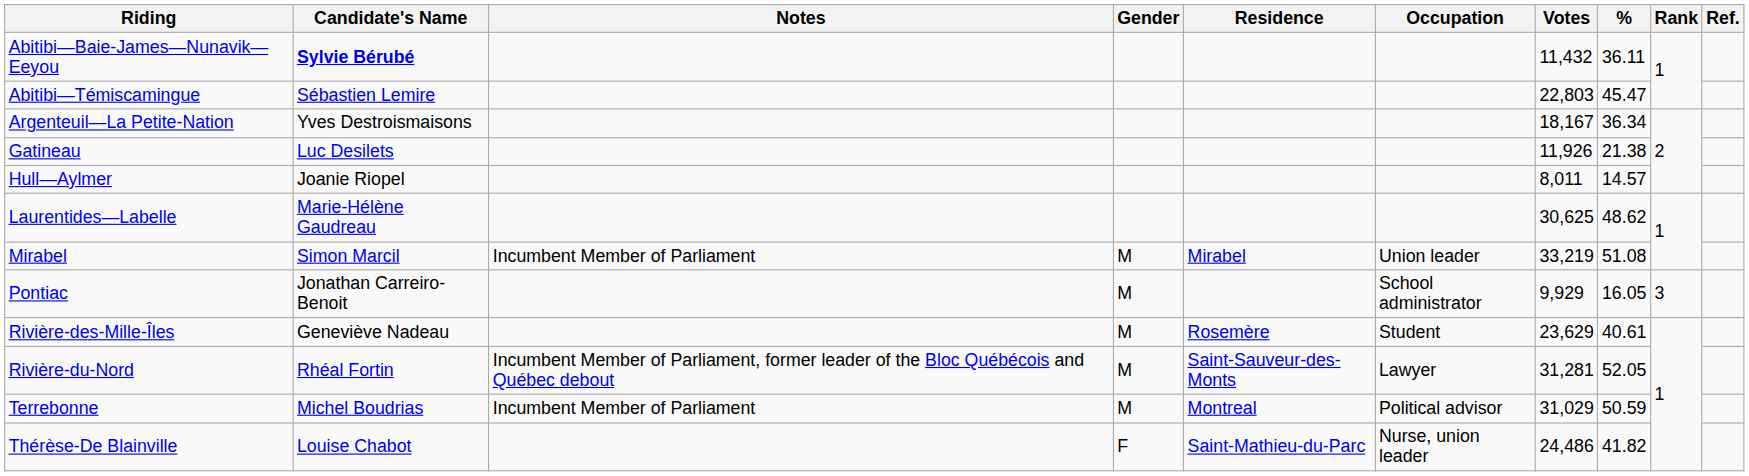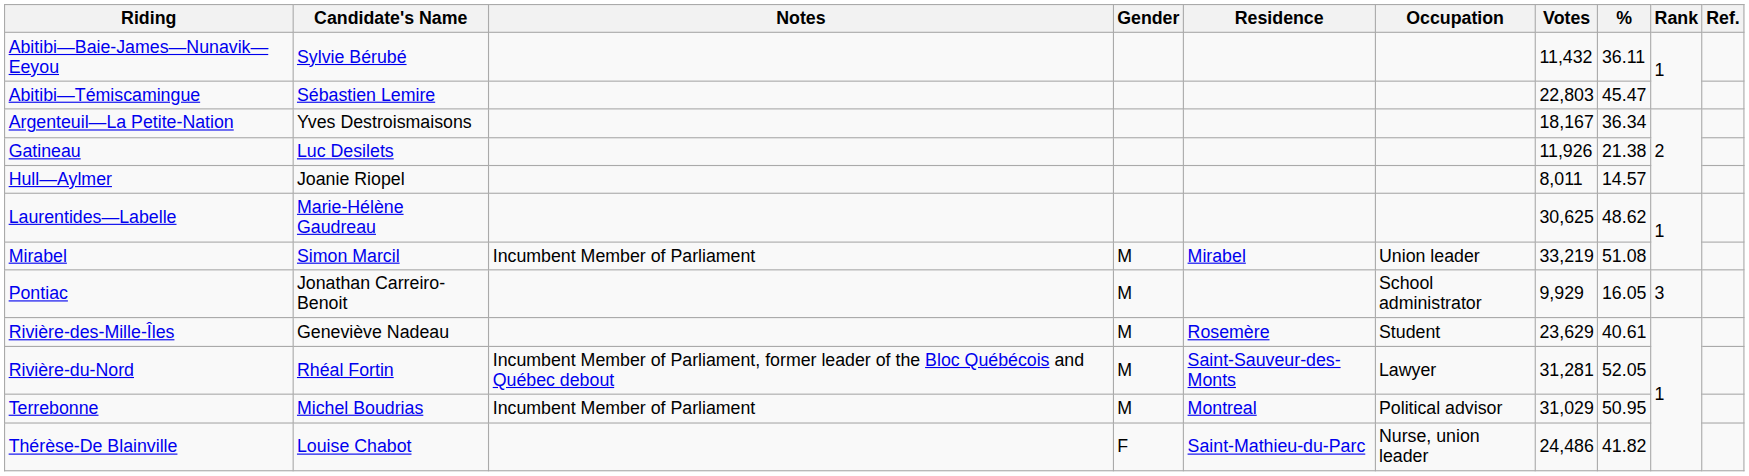 <table class="wikitable sortable">
 <tr>
 <th>Riding</th>
 <th>Candidate's Name</th>
 <th>Notes</th>
 <th>Gender</th>
 <th>Residence</th>
 <th>Occupation</th>
 <th>Votes</th>
 <th>%</th>
 <th>Rank</th>
 <th>Ref.</th>
 </tr>
 <tr>
 <td><a href='#'>Abitibi—Baie-James—Nunavik—Eeyou</a></td>
-<td><strong><a href='#'>Sylvie Bérubé</a></strong></td>
+<td><a href='#'>Sylvie Bérubé</a></td>
 <td></td>
 <td></td>
 <td></td>
 <td></td>
 <td>11,432</td>
 <td>36.11</td>
 <td rowspan="2">1</td>
 <td></td>
 </tr>
 <tr>
 <td><a href='#'>Abitibi—Témiscamingue</a></td>
 <td><a href='#'>Sébastien Lemire</a></td>
 <td></td>
 <td></td>
 <td></td>
 <td></td>
 <td>22,803</td>
 <td>45.47</td>
 <td></td>
 </tr>
 <tr>
 <td><a href='#'>Argenteuil—La Petite-Nation</a></td>
 <td>Yves Destroismaisons</td>
 <td></td>
 <td></td>
 <td></td>
 <td></td>
 <td>18,167</td>
 <td>36.34</td>
 <td rowspan="3">2</td>
 <td></td>
 </tr>
 <tr>
 <td><a href='#'>Gatineau</a></td>
 <td><a href='#'>Luc Desilets</a></td>
 <td></td>
 <td></td>
 <td></td>
 <td></td>
 <td>11,926</td>
 <td>21.38</td>
 <td></td>
 </tr>
 <tr>
 <td><a href='#'>Hull—Aylmer</a></td>
 <td>Joanie Riopel</td>
 <td></td>
 <td></td>
 <td></td>
 <td></td>
 <td>8,011</td>
 <td>14.57</td>
 <td></td>
 </tr>
 <tr>
 <td><a href='#'>Laurentides—Labelle</a></td>
 <td><a href='#'>Marie-Hélène Gaudreau</a></td>
 <td></td>
 <td></td>
 <td></td>
 <td></td>
 <td>30,625</td>
 <td>48.62</td>
 <td rowspan="2">1</td>
 <td></td>
 </tr>
 <tr>
 <td><a href='#'>Mirabel</a></td>
 <td><a href='#'>Simon Marcil</a></td>
 <td>Incumbent Member of Parliament</td>
 <td>M</td>
 <td><a href='#'>Mirabel</a></td>
 <td>Union leader</td>
 <td>33,219</td>
 <td>51.08</td>
 <td></td>
 </tr>
 <tr>
 <td><a href='#'>Pontiac</a></td>
 <td>Jonathan Carreiro-Benoit</td>
 <td></td>
 <td>M</td>
 <td></td>
 <td>School administrator</td>
 <td>9,929</td>
 <td>16.05</td>
 <td>3</td>
 <td></td>
 </tr>
 <tr>
 <td><a href='#'>Rivière-des-Mille-Îles</a></td>
 <td>Geneviève Nadeau</td>
 <td></td>
 <td>M</td>
 <td><a href='#'>Rosemère</a></td>
 <td>Student</td>
 <td>23,629</td>
 <td>40.61</td>
 <td rowspan="4">1</td>
 <td></td>
 </tr>
 <tr>
 <td><a href='#'>Rivière-du-Nord</a></td>
 <td><a href='#'>Rhéal Fortin</a></td>
 <td>Incumbent Member of Parliament, former leader of the <a href='#'>Bloc Québécois</a> and <a href='#'>Québec debout</a></td>
 <td>M</td>
 <td><a href='#'>Saint-Sauveur-des-Monts</a></td>
 <td>Lawyer</td>
 <td>31,281</td>
 <td>52.05</td>
 <td></td>
 </tr>
 <tr>
 <td><a href='#'>Terrebonne</a></td>
 <td><a href='#'>Michel Boudrias</a></td>
 <td>Incumbent Member of Parliament</td>
 <td>M</td>
 <td><a href='#'>Montreal</a></td>
 <td>Political advisor</td>
 <td>31,029</td>
-<td>50.59</td>
+<td>50.95</td>
 <td></td>
 </tr>
 <tr>
 <td><a href='#'>Thérèse-De Blainville</a></td>
 <td><a href='#'>Louise Chabot</a></td>
 <td></td>
 <td>F</td>
 <td><a href='#'>Saint-Mathieu-du-Parc</a></td>
 <td>Nurse, union leader</td>
 <td>24,486</td>
 <td>41.82</td>
 <td></td>
 </tr>
 </table>
